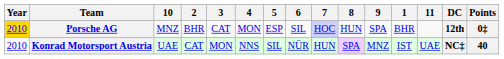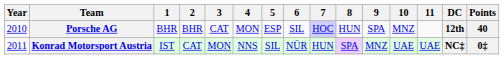 <table class="wikitable" style="text-align:center; font-size:85%">
 <tr>
 <th>Year</th>
 <th>Team</th>
-<th>10</th>
+<th>1</th>
 <th>2</th>
 <th>3</th>
 <th>4</th>
 <th>5</th>
 <th>6</th>
 <th>7</th>
 <th>8</th>
 <th>9</th>
-<th>1</th>
+<th>10</th>
 <th>11</th>
 <th>DC</th>
 <th>Points</th>
 </tr>
 <tr>
-<td style="background: gold;"><a href='#'>2010</a></td>
+<td><a href='#'>2010</a></td>
 <th nowrap><a href='#'>Porsche AG</a></th>
-<td><a href='#'>MNZ</a></td>
+<td><a href='#'>BHR</a></td>
 <td><a href='#'>BHR</a></td>
 <td><a href='#'>CAT</a></td>
 <td><a href='#'>MON</a></td>
 <td><a href='#'>ESP</a></td>
 <td><a href='#'>SIL</a></td>
 <td style="background:#cfcfff;"><a href='#'>HOC</a><br></td>
 <td><a href='#'>HUN</a></td>
 <td><a href='#'>SPA</a></td>
-<td><a href='#'>BHR</a></td>
+<td><a href='#'>MNZ</a></td>
 <td></td>
 <th>12th</th>
-<th>0‡</th>
+<th>40</th>
 </tr>
 <tr>
-<td><a href='#'>2010</a></td>
+<td><a href='#'>2011</a></td>
 <th nowrap><a href='#'>Konrad Motorsport Austria</a></th>
-<td style="background:#DFFFDF;"><a href='#'>UAE</a><br></td>
+<td style="background:#DFFFDF;"><a href='#'>IST</a><br></td>
 <td style="background:#DFFFDF;"><a href='#'>CAT</a><br></td>
 <td style="background:#DFFFDF;"><a href='#'>MON</a><br></td>
 <td style="background:#DFFFDF;"><a href='#'>NNS</a><br></td>
 <td style="background:#DFFFDF;"><a href='#'>SIL</a><br></td>
 <td style="background:#DFFFDF;"><a href='#'>NÜR</a><br></td>
 <td style="background:#DFFFDF;"><a href='#'>HUN</a><br></td>
 <td style="background:#EFCFFF;"><a href='#'>SPA</a><br></td>
 <td style="background:#DFFFDF;"><a href='#'>MNZ</a><br></td>
-<td style="background:#DFFFDF;"><a href='#'>IST</a><br></td>
+<td style="background:#DFFFDF;"><a href='#'>UAE</a><br></td>
 <td style="background:#DFFFDF;"><a href='#'>UAE</a><br></td>
 <th>NC‡</th>
-<th>40</th>
+<th>0‡</th>
 </tr>
 </table>
